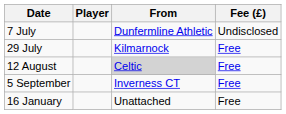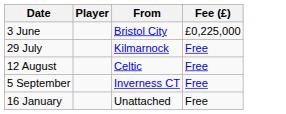 <table class="wikitable sortable" style="font-size:95%">
 <tr>
 <th>Date</th>
 <th>Player</th>
 <th>From</th>
 <th>Fee (£)</th>
 </tr>
 <tr>
-<td>7 July</td>
+<td>3 June</td>
 <td> </td>
-<td><a href='#'>Dunfermline Athletic</a></td>
-<td>Undisclosed</td>
+<td><a href='#'>Bristol City</a></td>
+<td>£0,225,000</td>
 </tr>
 <tr>
 <td>29 July</td>
 <td> </td>
 <td><a href='#'>Kilmarnock</a></td>
 <td><a href='#'>Free</a></td>
 </tr>
 <tr>
 <td>12 August</td>
 <td> </td>
-<td style="background: lightgrey;"><a href='#'>Celtic</a></td>
+<td><a href='#'>Celtic</a></td>
 <td><a href='#'>Free</a></td>
 </tr>
 <tr>
 <td>5 September</td>
 <td> </td>
 <td><a href='#'>Inverness CT</a></td>
 <td><a href='#'>Free</a></td>
 </tr>
 <tr>
 <td>16 January</td>
 <td> </td>
 <td>Unattached</td>
 <td>Free</td>
 </tr>
 </table>
